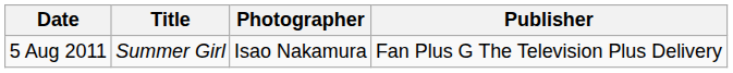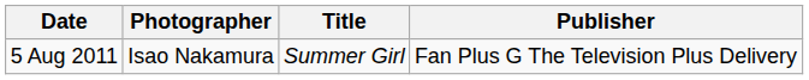 <table class="wikitable">
 <tr>
 <th>Date</th>
+<th>Photographer</th>
 <th>Title</th>
-<th>Photographer</th>
 <th>Publisher</th>
 </tr>
 <tr>
 <td>5 Aug 2011</td>
+<td>Isao Nakamura</td>
 <td><em>Summer Girl</em></td>
-<td>Isao Nakamura</td>
 <td>Fan Plus G The Television Plus Delivery</td>
 </tr>
 </table>
